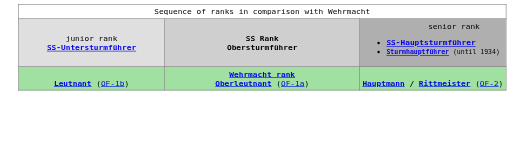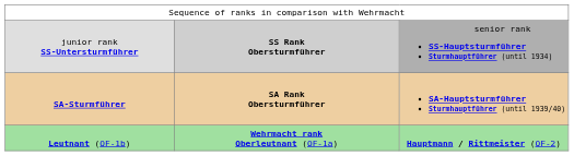 <table class="toccolours" border="1" cellpadding="4" cellspacing="0" style="border-collapse: collapse; margin: 0.5em auto; clear: both;">
 <tr align=center>
 <td colspan=3>Sequence of ranks in comparison with Wehrmacht</td>
 </tr>
 <tr align=center>
 <td bgcolor="#dfdfdf">junior rank<br><strong><a href='#'>SS-Untersturmführer</a></strong></td>
 <td bgcolor="#cfcfcf"><strong>SS Rank</strong><br><strong>Obersturmführer</strong></td>
 <td bgcolor="#afafaf" align=left>              senior rank<br><ul><li><strong><a href='#'>SS-Hauptsturmführer</a></strong></li><li><small><strong><a href='#'>Sturmhauptführer</a></strong> (until 1934)</small></li></ul></td>
 </tr>
+<tr bgcolor="#EECFA1" align=center>
+<td><br><strong><a href='#'>SA-Sturmführer</a></strong></td>
+<td><strong>SA Rank</strong><br><strong>Obersturmführer</strong></td>
+<td align=left><br><ul><li><strong><a href='#'>SA-Hauptsturmführer</a></strong></li><li><small><strong><a href='#'>Sturmhauptführer</a></strong> (until 1939/40)</small></li></ul></td>
+</tr>
 <tr bgcolor="#A0E0A0">
 <td width="30%" align="center"><br><strong><a href='#'>Leutnant</a></strong> (<a href='#'>OF-1b</a>)</td>
 <td width="40%" align="center"><strong> <a href='#'>Wehrmacht rank</a></strong><br><strong><a href='#'>Oberleutnant</a></strong> (<a href='#'>OF-1a</a>)</td>
 <td width="30%" align="center"><br><strong><a href='#'>Hauptmann</a> / <a href='#'>Rittmeister</a></strong> (<a href='#'>OF-2</a>)</td>
 </tr>
 </table>
